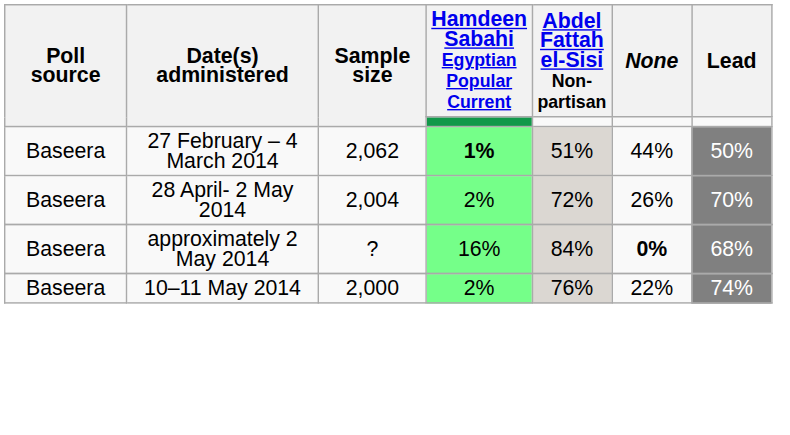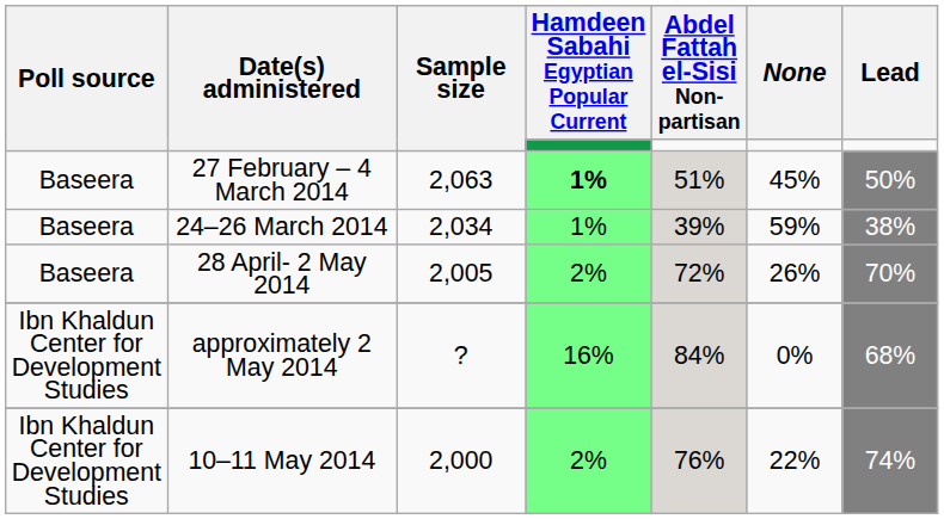 <table class="wikitable" style="text-align:center;font-size:95%;line-height:14px;">
 <tr style="background:lightgrey;">
 <th rowspan="2" style="width:80px;">Poll source</th>
 <th rowspan="2" style="width:130px;">Date(s) administered</th>
 <th rowspan="2" style="width:70px;">Sample size</th>
 <th style="width:50px;"><a href='#'>Hamdeen Sabahi</a><br><small><a href='#'>Egyptian Popular Current</a></small></th>
 <th style="width:50px;"><a href='#'>Abdel Fattah el-Sisi</a><br><small>Non-partisan</small></th>
 <th style="width:50px;"><em>None</em></th>
 <th style="width:50px;"><strong>Lead</strong></th>
 </tr>
 <tr>
 <td bgcolor=#119849></td>
 <td bgcolor=></td>
 <td bgcolor=></td>
 </tr>
 <tr>
 <td>Baseera</td>
 <td>27 February – 4 March 2014</td>
-<td>2,062</td>
+<td>2,063</td>
 <td style="background:#75FF89"><strong>1%</strong></td>
 <td style="background:#DBD7D2">51%</td>
-<td>44%</td>
+<td>45%</td>
 <td style="background:Grey; color:white;">50%</td>
 </tr>
 <tr>
 <td>Baseera</td>
+<td>24–26 March 2014</td>
+<td>2,034</td>
+<td style="background:#75FF89">1%</td>
+<td style="background:#DBD7D2">39%</td>
+<td>59%</td>
+<td style="background:Grey; color:white;">38%</td>
+</tr>
+<tr>
+<td>Baseera</td>
 <td>28 April- 2 May 2014</td>
-<td>2,004</td>
+<td>2,005</td>
 <td style="background:#75FF89">2%</td>
 <td style="background:#DBD7D2">72%</td>
 <td>26%</td>
 <td style="background:Grey; color:white;">70%</td>
 </tr>
 <tr>
 </tr>
 <tr>
-<td>Baseera</td>
+<td>Ibn Khaldun Center for Development Studies</td>
 <td>approximately 2 May 2014</td>
 <td>?</td>
 <td style="background:#75FF89">16%</td>
 <td style="background:#DBD7D2">84%</td>
-<td><strong>0%</strong></td>
+<td>0%</td>
 <td style="background:Grey; color:white;">68%</td>
 </tr>
 <tr>
 </tr>
 <tr>
-<td>Baseera</td>
+<td>Ibn Khaldun Center for Development Studies</td>
 <td>10–11 May 2014</td>
 <td>2,000</td>
 <td style="background:#75FF89">2%</td>
 <td style="background:#DBD7D2">76%</td>
 <td>22%</td>
 <td style="background:Grey; color:white;">74%</td>
 </tr>
 </table>
